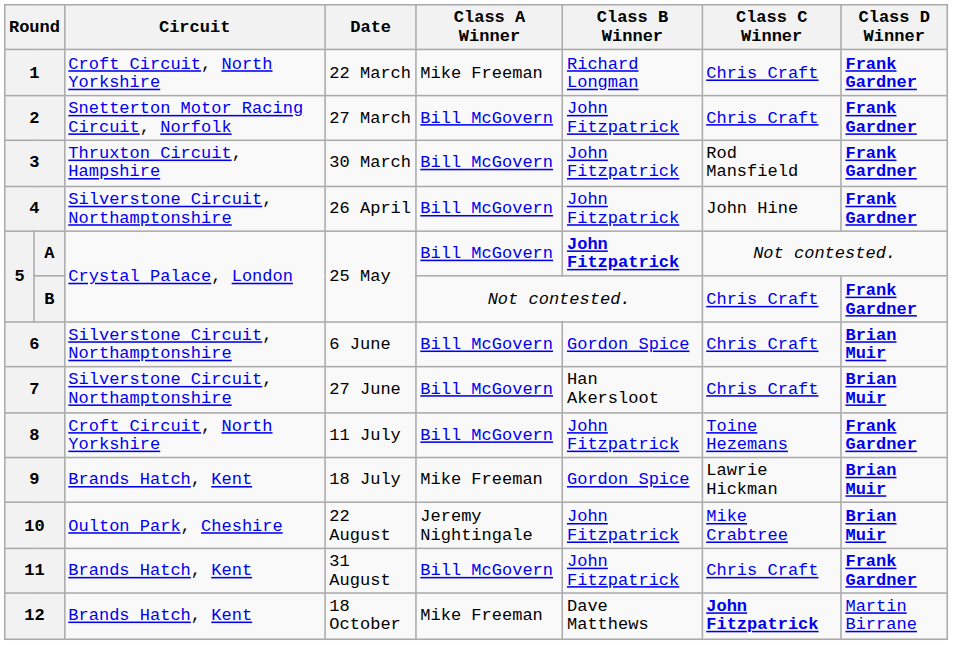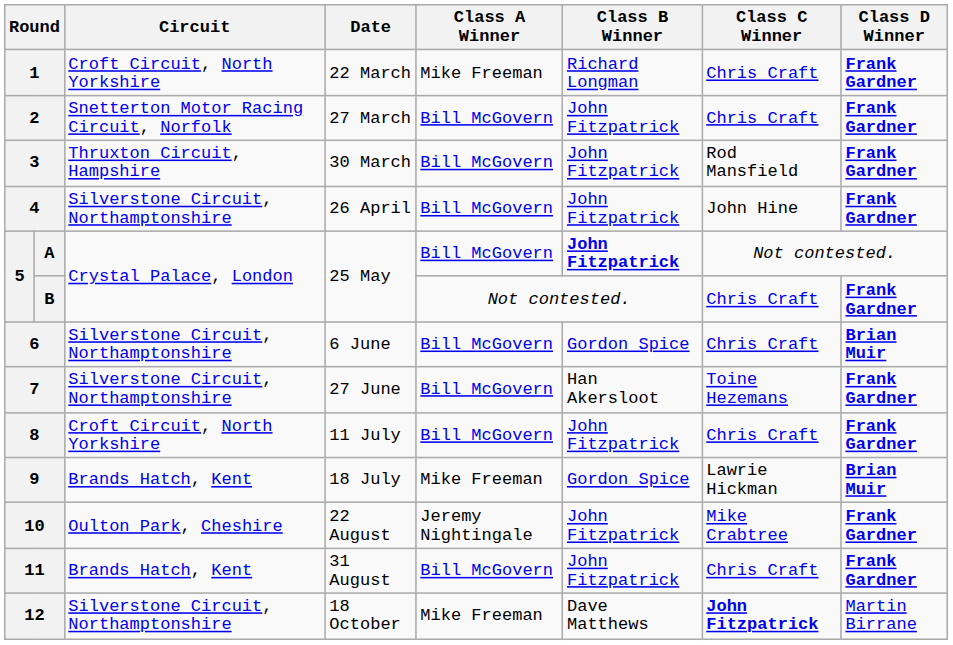 <table class="wikitable" style="font-size: 85%;">
 <tr>
 <th colspan=2>Round</th>
 <th>Circuit</th>
 <th>Date</th>
 <th>Class A Winner</th>
 <th>Class B Winner</th>
 <th>Class C Winner</th>
 <th>Class D Winner</th>
 </tr>
 <tr>
 <th colspan=2>1</th>
 <td><a href='#'>Croft Circuit</a>, <a href='#'>North Yorkshire</a></td>
 <td>22 March</td>
 <td> Mike Freeman</td>
 <td> <a href='#'>Richard Longman</a></td>
 <td> <a href='#'>Chris Craft</a></td>
 <td> <strong><a href='#'>Frank Gardner</a></strong></td>
 </tr>
 <tr>
 <th colspan=2>2</th>
 <td><a href='#'>Snetterton Motor Racing Circuit</a>, <a href='#'>Norfolk</a></td>
 <td>27 March</td>
 <td> <a href='#'>Bill McGovern</a></td>
 <td> <a href='#'>John Fitzpatrick</a></td>
 <td> <a href='#'>Chris Craft</a></td>
 <td> <strong><a href='#'>Frank Gardner</a></strong></td>
 </tr>
 <tr>
 <th colspan=2>3</th>
 <td><a href='#'>Thruxton Circuit</a>, <a href='#'>Hampshire</a></td>
 <td>30 March</td>
 <td> <a href='#'>Bill McGovern</a></td>
 <td> <a href='#'>John Fitzpatrick</a></td>
 <td> Rod Mansfield</td>
 <td> <strong><a href='#'>Frank Gardner</a></strong></td>
 </tr>
 <tr>
 <th colspan=2>4</th>
 <td><a href='#'>Silverstone Circuit</a>, <a href='#'>Northamptonshire</a></td>
 <td>26 April</td>
 <td> <a href='#'>Bill McGovern</a></td>
 <td> <a href='#'>John Fitzpatrick</a></td>
 <td> John Hine</td>
 <td> <strong><a href='#'>Frank Gardner</a></strong></td>
 </tr>
 <tr>
 <th rowspan=2>5</th>
 <th>A</th>
 <td rowspan=2><a href='#'>Crystal Palace</a>, <a href='#'>London</a></td>
 <td rowspan=2>25 May</td>
 <td> <a href='#'>Bill McGovern</a></td>
 <td> <strong><a href='#'>John Fitzpatrick</a></strong></td>
 <td colspan=2 align=center><em>Not contested.</em></td>
 </tr>
 <tr>
 <th>B</th>
 <td colspan=2 align=center><em>Not contested.</em></td>
 <td> <a href='#'>Chris Craft</a></td>
 <td> <strong><a href='#'>Frank Gardner</a></strong></td>
 </tr>
 <tr>
 <th colspan=2>6</th>
 <td><a href='#'>Silverstone Circuit</a>, <a href='#'>Northamptonshire</a></td>
 <td>6 June</td>
 <td> <a href='#'>Bill McGovern</a></td>
 <td> <a href='#'>Gordon Spice</a></td>
 <td> <a href='#'>Chris Craft</a></td>
 <td> <strong><a href='#'>Brian Muir</a></strong></td>
 </tr>
 <tr>
 <th colspan=2>7</th>
 <td><a href='#'>Silverstone Circuit</a>, <a href='#'>Northamptonshire</a></td>
 <td>27 June</td>
 <td> <a href='#'>Bill McGovern</a></td>
 <td> Han Akersloot</td>
-<td> <a href='#'>Chris Craft</a></td>
-<td> <strong><a href='#'>Brian Muir</a></strong></td>
+<td> <a href='#'>Toine Hezemans</a></td>
+<td> <strong><a href='#'>Frank Gardner</a></strong></td>
 </tr>
 <tr>
 <th colspan=2>8</th>
 <td><a href='#'>Croft Circuit</a>, <a href='#'>North Yorkshire</a></td>
 <td>11 July</td>
 <td> <a href='#'>Bill McGovern</a></td>
 <td> <a href='#'>John Fitzpatrick</a></td>
-<td> <a href='#'>Toine Hezemans</a></td>
+<td> <a href='#'>Chris Craft</a></td>
 <td> <strong><a href='#'>Frank Gardner</a></strong></td>
 </tr>
 <tr>
 <th colspan=2>9</th>
 <td><a href='#'>Brands Hatch</a>, <a href='#'>Kent</a></td>
 <td>18 July</td>
 <td> Mike Freeman</td>
 <td> <a href='#'>Gordon Spice</a></td>
 <td> Lawrie Hickman</td>
 <td> <strong><a href='#'>Brian Muir</a></strong></td>
 </tr>
 <tr>
 <th colspan=2>10</th>
 <td><a href='#'>Oulton Park</a>, <a href='#'>Cheshire</a></td>
 <td>22 August</td>
 <td> Jeremy Nightingale</td>
 <td> <a href='#'>John Fitzpatrick</a></td>
 <td> <a href='#'>Mike Crabtree</a></td>
-<td> <strong><a href='#'>Brian Muir</a></strong></td>
+<td> <strong><a href='#'>Frank Gardner</a></strong></td>
 </tr>
 <tr>
 <th colspan=2>11</th>
 <td><a href='#'>Brands Hatch</a>, <a href='#'>Kent</a></td>
 <td>31 August</td>
 <td> <a href='#'>Bill McGovern</a></td>
 <td> <a href='#'>John Fitzpatrick</a></td>
 <td> <a href='#'>Chris Craft</a></td>
 <td> <strong><a href='#'>Frank Gardner</a></strong></td>
 </tr>
 <tr>
 <th colspan=2>12</th>
-<td><a href='#'>Brands Hatch</a>, <a href='#'>Kent</a></td>
+<td><a href='#'>Silverstone Circuit</a>, <a href='#'>Northamptonshire</a></td>
 <td>18 October</td>
 <td> Mike Freeman</td>
 <td> Dave Matthews</td>
 <td> <strong><a href='#'>John Fitzpatrick</a></strong></td>
 <td> <a href='#'>Martin Birrane</a></td>
 </tr>
 </table>
